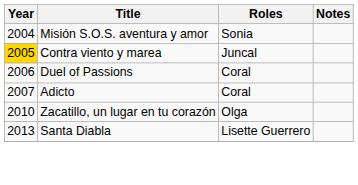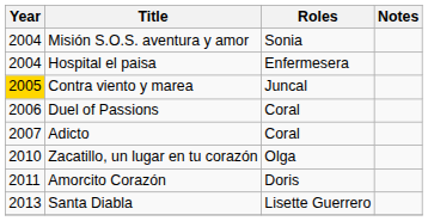 <table class="wikitable sortable">
 <tr>
 <th>Year</th>
 <th>Title</th>
 <th>Roles</th>
 <th>Notes</th>
 </tr>
 <tr>
 <td>2004</td>
 <td>Misión S.O.S. aventura y amor</td>
 <td>Sonia</td>
+<td></td>
+</tr>
+<tr>
+<td>2004</td>
+<td>Hospital el paisa</td>
+<td>Enfermesera</td>
 <td></td>
 </tr>
 <tr>
 <td style="background: gold;">2005</td>
 <td>Contra viento y marea</td>
 <td>Juncal</td>
 <td></td>
 </tr>
 <tr>
 <td>2006</td>
 <td>Duel of Passions</td>
 <td>Coral</td>
 <td></td>
 </tr>
 <tr>
 <td>2007</td>
 <td>Adicto</td>
 <td>Coral</td>
 <td></td>
 </tr>
 <tr>
 <td>2010</td>
 <td>Zacatillo, un lugar en tu corazón</td>
 <td>Olga</td>
 <td></td>
 </tr>
 <tr>
+<td>2011</td>
+<td>Amorcito Corazón</td>
+<td>Doris</td>
+<td></td>
+</tr>
+<tr>
 <td>2013</td>
 <td>Santa Diabla</td>
 <td>Lisette Guerrero</td>
 <td></td>
 </tr>
 <tr>
 </tr>
 </table>
